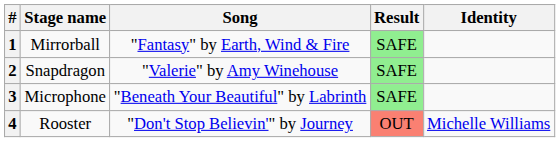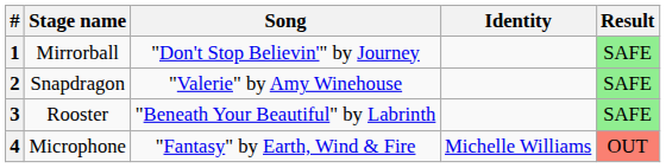 <table class="wikitable plainrowheaders" style="text-align: center;">
 <tr>
 <th>#</th>
 <th>Stage name</th>
 <th>Song</th>
+<th>Identity</th>
 <th>Result</th>
-<th>Identity</th>
 </tr>
 <tr>
 <th>1</th>
 <td>Mirrorball</td>
-<td>"<a href='#'>Fantasy</a>" by <a href='#'>Earth, Wind & Fire</a></td>
+<td>"<a href='#'>Don't Stop Believin'</a>" by <a href='#'>Journey</a></td>
+<td></td>
 <td bgcolor=lightgreen>SAFE</td>
-<td></td>
 </tr>
 <tr>
 <th>2</th>
 <td>Snapdragon</td>
 <td>"<a href='#'>Valerie</a>" by <a href='#'>Amy Winehouse</a></td>
+<td></td>
 <td bgcolor=lightgreen>SAFE</td>
-<td></td>
 </tr>
 <tr>
 <th>3</th>
-<td>Microphone</td>
+<td>Rooster</td>
 <td>"<a href='#'>Beneath Your Beautiful</a>" by <a href='#'>Labrinth</a></td>
+<td></td>
 <td bgcolor=lightgreen>SAFE</td>
-<td></td>
 </tr>
 <tr>
 <th>4</th>
-<td>Rooster</td>
-<td>"<a href='#'>Don't Stop Believin'</a>" by <a href='#'>Journey</a></td>
+<td>Microphone</td>
+<td>"<a href='#'>Fantasy</a>" by <a href='#'>Earth, Wind & Fire</a></td>
+<td><a href='#'>Michelle Williams</a></td>
 <td bgcolor=salmon>OUT</td>
-<td><a href='#'>Michelle Williams</a></td>
 </tr>
 </table>
